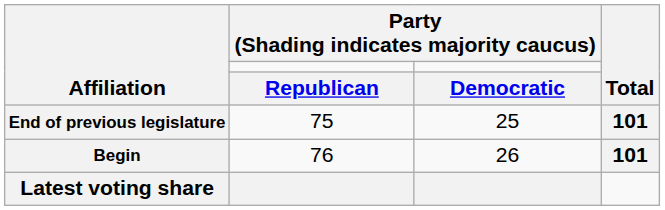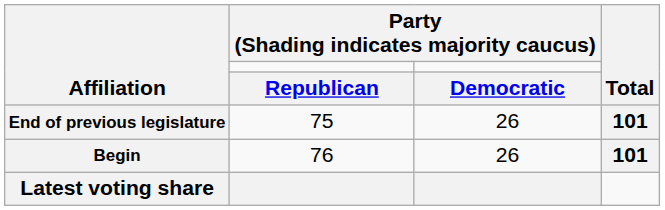 <table class="wikitable" style="text-align:center">
 <tr valign="bottom">
 <th scope="col" rowspan="3">Affiliation</th>
 <th scope="col" colspan="2">Party <div>(Shading indicates majority caucus)</div></th>
 <th scope="col" rowspan="3">Total</th>
 </tr>
 <tr style="height:5px">
 <td style="color:#33F"></td>
 <td style="color:F33"></td>
 </tr>
 <tr>
 <th><a href='#'>Republican</a></th>
 <th><a href='#'>Democratic</a></th>
 </tr>
 <tr>
 <th scope="row" style="white-space:nowrap; font-size:80%">End of previous legislature</th>
 <td>75</td>
-<td>25</td>
+<td>26</td>
 <th>101</th>
 </tr>
 <tr>
 <th scope="row" style="white-space:nowrap; font-size:80%">Begin</th>
 <td>76</td>
 <td>26</td>
 <th>101</th>
 </tr>
 <tr>
 <th scope="row">Latest voting share</th>
 <th></th>
 <th></th>
 </tr>
 </table>
